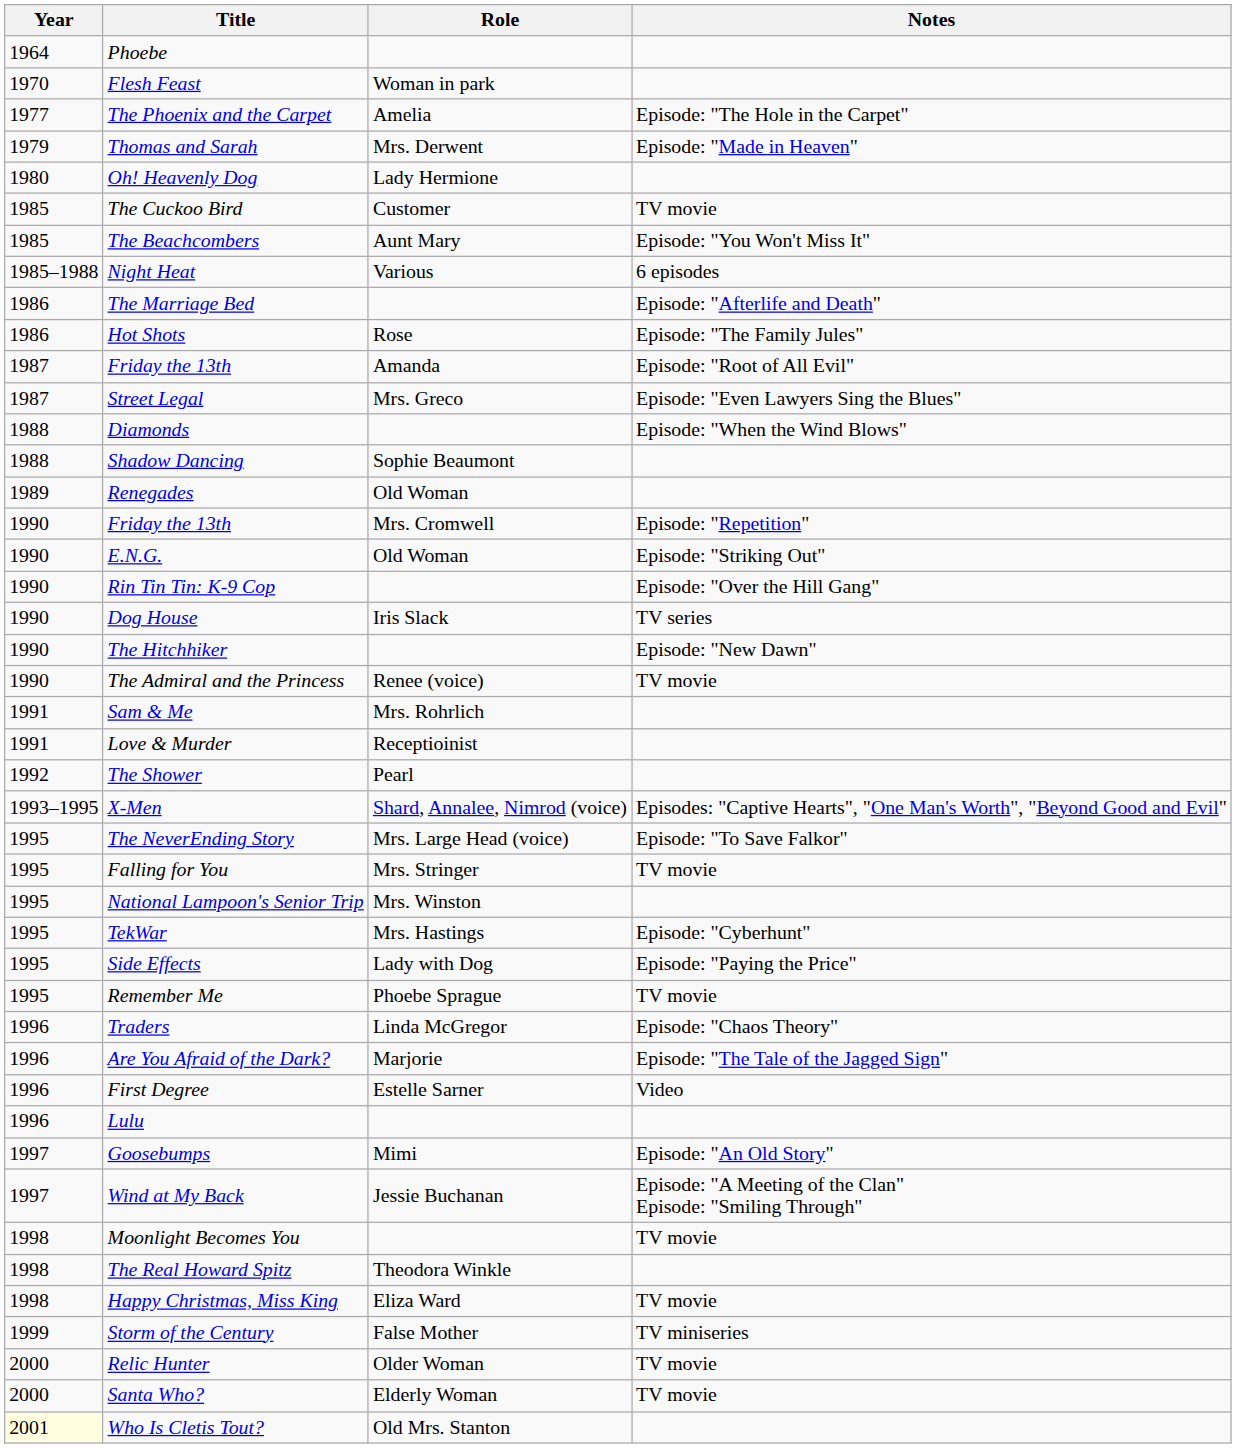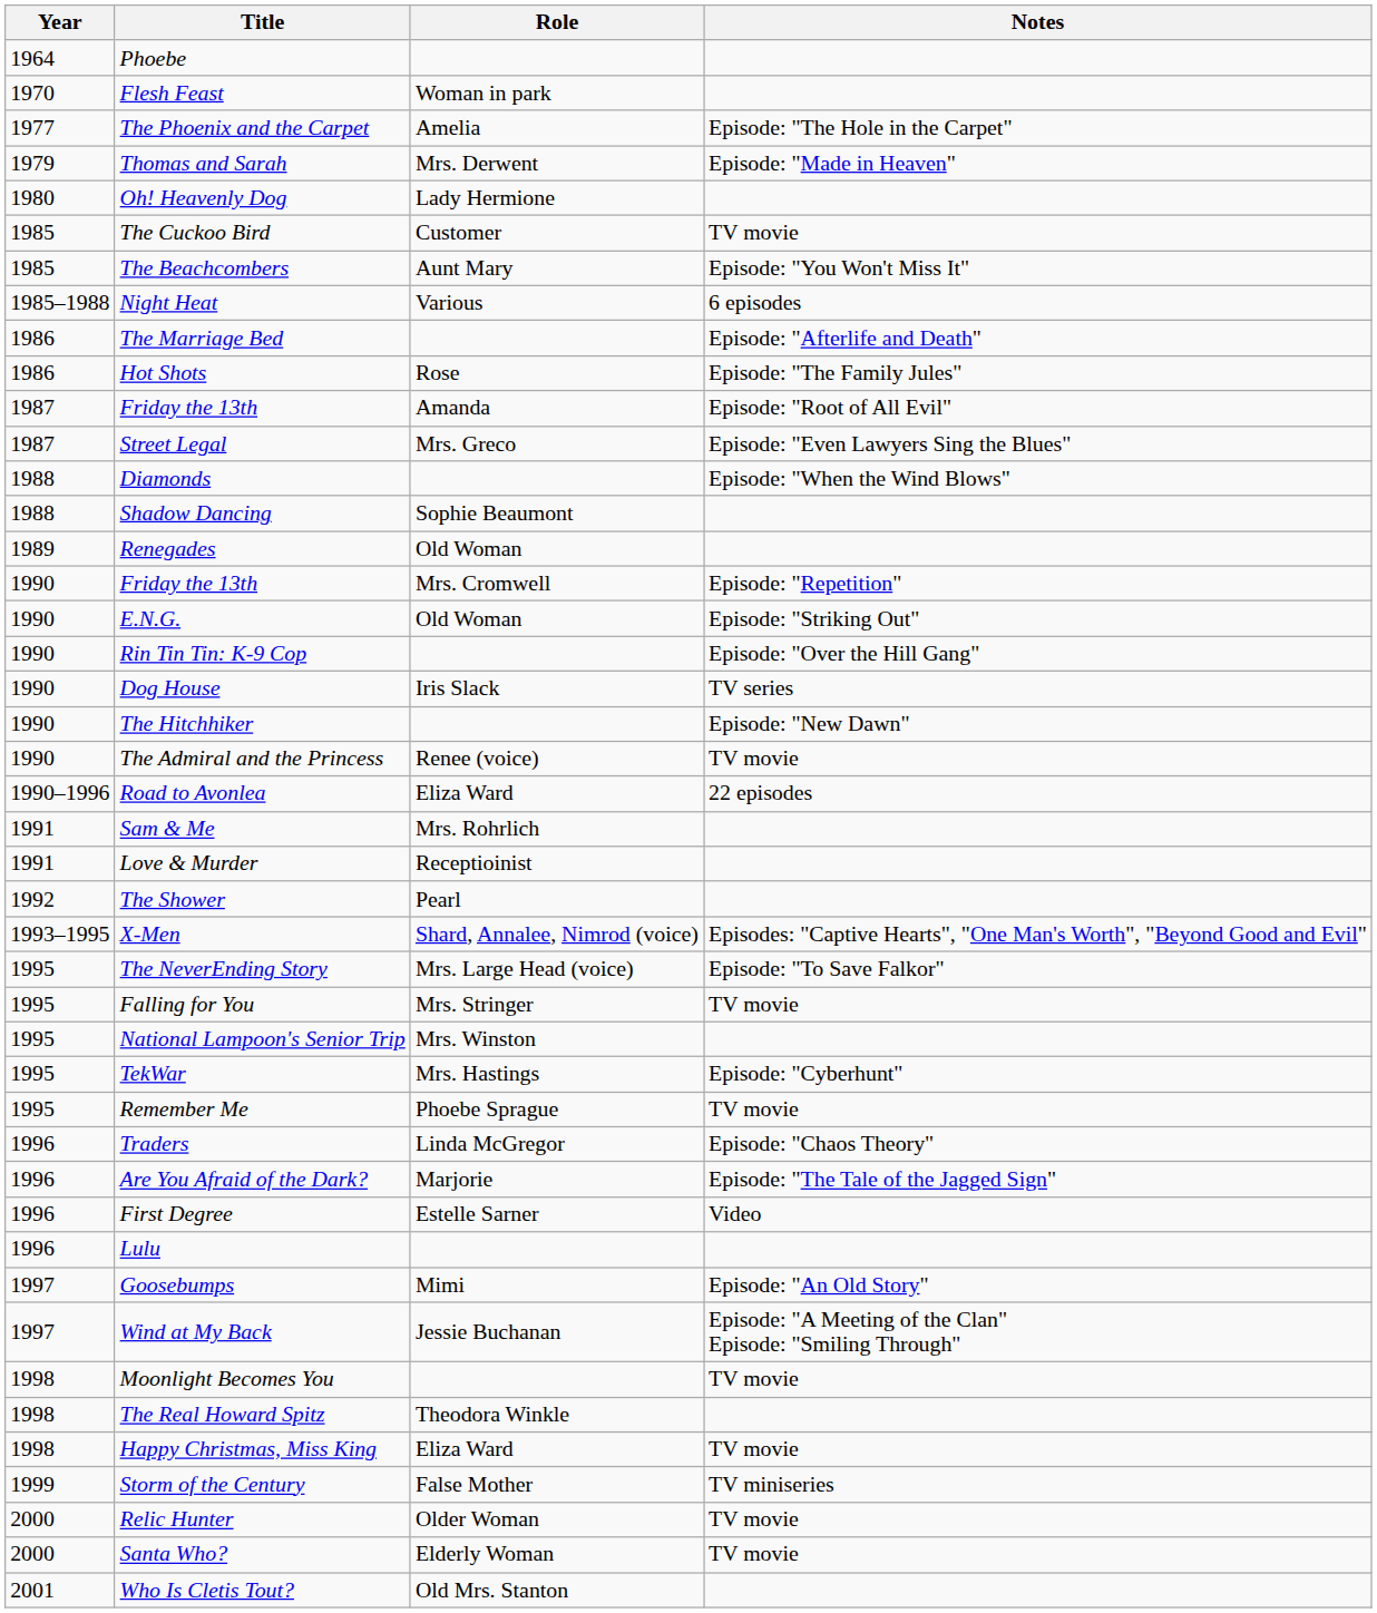 <table class="wikitable sortable">
 <tr>
 <th>Year</th>
 <th>Title</th>
 <th>Role</th>
 <th class="unsortable">Notes</th>
 </tr>
 <tr>
 <td>1964</td>
 <td><em>Phoebe</em></td>
 <td></td>
 <td></td>
 </tr>
 <tr>
 <td>1970</td>
 <td><em><a href='#'>Flesh Feast</a></em></td>
 <td>Woman in park</td>
 <td></td>
 </tr>
 <tr>
 <td>1977</td>
 <td data-sort-value="Phoenix and the Carpet, The"><em><a href='#'>The Phoenix and the Carpet</a></em></td>
 <td>Amelia</td>
 <td>Episode: "The Hole in the Carpet"</td>
 </tr>
 <tr>
 <td>1979</td>
 <td><em><a href='#'>Thomas and Sarah</a></em></td>
 <td>Mrs. Derwent</td>
 <td>Episode: "<a href='#'>Made in Heaven</a>"</td>
 </tr>
 <tr>
 <td>1980</td>
 <td><em><a href='#'>Oh! Heavenly Dog</a></em></td>
 <td>Lady Hermione</td>
 <td></td>
 </tr>
 <tr>
 <td>1985</td>
 <td data-sort-value="Cuckoo Bird, The"><em>The Cuckoo Bird</em></td>
 <td>Customer</td>
 <td>TV movie</td>
 </tr>
 <tr>
 <td>1985</td>
 <td data-sort-value="Beachcombers, The"><em><a href='#'>The Beachcombers</a></em></td>
 <td>Aunt Mary</td>
 <td>Episode: "You Won't Miss It"</td>
 </tr>
 <tr>
 <td>1985–1988</td>
 <td><em><a href='#'>Night Heat</a></em></td>
 <td>Various</td>
 <td>6 episodes</td>
 </tr>
 <tr>
 <td>1986</td>
 <td data-sort-value="Marriage Bed, The"><em><a href='#'>The Marriage Bed</a></em></td>
 <td></td>
 <td>Episode: "<a href='#'>Afterlife and Death</a>"</td>
 </tr>
 <tr>
 <td>1986</td>
 <td><em><a href='#'>Hot Shots</a></em></td>
 <td>Rose</td>
 <td>Episode: "The Family Jules"</td>
 </tr>
 <tr>
 <td>1987</td>
 <td><em><a href='#'>Friday the 13th</a></em></td>
 <td>Amanda</td>
 <td>Episode: "Root of All Evil"</td>
 </tr>
 <tr>
 <td>1987</td>
 <td><em><a href='#'>Street Legal</a></em></td>
 <td>Mrs. Greco</td>
 <td>Episode: "Even Lawyers Sing the Blues"</td>
 </tr>
 <tr>
 <td>1988</td>
 <td><em><a href='#'>Diamonds</a></em></td>
 <td></td>
 <td>Episode: "When the Wind Blows"</td>
 </tr>
 <tr>
 <td>1988</td>
 <td><em><a href='#'>Shadow Dancing</a></em></td>
 <td>Sophie Beaumont</td>
 <td></td>
 </tr>
 <tr>
 <td>1989</td>
 <td><em><a href='#'>Renegades</a></em></td>
 <td>Old Woman</td>
 <td></td>
 </tr>
 <tr>
 <td>1990</td>
 <td><em><a href='#'>Friday the 13th</a></em></td>
 <td>Mrs. Cromwell</td>
 <td>Episode: "<a href='#'>Repetition</a>"</td>
 </tr>
 <tr>
 <td>1990</td>
 <td><em><a href='#'>E.N.G.</a></em></td>
 <td>Old Woman</td>
 <td>Episode: "Striking Out"</td>
 </tr>
 <tr>
 <td>1990</td>
 <td><em><a href='#'>Rin Tin Tin: K-9 Cop</a></em></td>
 <td></td>
 <td>Episode: "Over the Hill Gang"</td>
 </tr>
 <tr>
 <td>1990</td>
 <td><em><a href='#'>Dog House</a></em></td>
 <td>Iris Slack</td>
 <td>TV series</td>
 </tr>
 <tr>
 <td>1990</td>
 <td data-sort-value="Hitchhiker, The"><em><a href='#'>The Hitchhiker</a></em></td>
 <td></td>
 <td>Episode: "New Dawn"</td>
 </tr>
 <tr>
 <td>1990</td>
 <td data-sort-value="Admiral and the Princess, The"><em>The Admiral and the Princess</em></td>
 <td>Renee (voice)</td>
 <td>TV movie</td>
 </tr>
 <tr>
+<td>1990–1996</td>
+<td><em><a href='#'>Road to Avonlea</a></em></td>
+<td>Eliza Ward</td>
+<td>22 episodes</td>
+</tr>
+<tr>
 <td>1991</td>
 <td><em><a href='#'>Sam & Me</a></em></td>
 <td>Mrs. Rohrlich</td>
 <td></td>
 </tr>
 <tr>
 <td>1991</td>
 <td><em>Love & Murder</em></td>
 <td>Receptioinist</td>
 <td></td>
 </tr>
 <tr>
 <td>1992</td>
 <td data-sort-value="Shower, The"><em><a href='#'>The Shower</a></em></td>
 <td>Pearl</td>
 <td></td>
 </tr>
 <tr>
 <td>1993–1995</td>
 <td><em><a href='#'>X-Men</a></em></td>
 <td><a href='#'>Shard</a>, <a href='#'>Annalee</a>, <a href='#'>Nimrod</a> (voice)</td>
 <td>Episodes: "Captive Hearts", "<a href='#'>One Man's Worth</a>", "<a href='#'>Beyond Good and Evil</a>"</td>
 </tr>
 <tr>
 <td>1995</td>
 <td data-sort-value="NeverEnding Story, The"><em><a href='#'>The NeverEnding Story</a></em></td>
 <td>Mrs. Large Head (voice)</td>
 <td>Episode: "To Save Falkor"</td>
 </tr>
 <tr>
 <td>1995</td>
 <td><em>Falling for You</em></td>
 <td>Mrs. Stringer</td>
 <td>TV movie</td>
 </tr>
 <tr>
 <td>1995</td>
 <td><em><a href='#'>National Lampoon's Senior Trip</a></em></td>
 <td>Mrs. Winston</td>
 <td></td>
 </tr>
 <tr>
 <td>1995</td>
 <td><em><a href='#'>TekWar</a></em></td>
 <td>Mrs. Hastings</td>
 <td>Episode: "Cyberhunt"</td>
-</tr>
-<tr>
-<td>1995</td>
-<td><em><a href='#'>Side Effects</a></em></td>
-<td>Lady with Dog</td>
-<td>Episode: "Paying the Price"</td>
 </tr>
 <tr>
 <td>1995</td>
 <td><em>Remember Me</em></td>
 <td>Phoebe Sprague</td>
 <td>TV movie</td>
 </tr>
 <tr>
 <td>1996</td>
 <td><em><a href='#'>Traders</a></em></td>
 <td>Linda McGregor</td>
 <td>Episode: "Chaos Theory"</td>
 </tr>
 <tr>
 <td>1996</td>
 <td><em><a href='#'>Are You Afraid of the Dark?</a></em></td>
 <td>Marjorie</td>
 <td>Episode: "<a href='#'>The Tale of the Jagged Sign</a>"</td>
 </tr>
 <tr>
 <td>1996</td>
 <td><em>First Degree</em></td>
 <td>Estelle Sarner</td>
 <td>Video</td>
 </tr>
 <tr>
 <td>1996</td>
 <td><em><a href='#'>Lulu</a></em></td>
 <td></td>
 <td></td>
 </tr>
 <tr>
 <td>1997</td>
 <td><em><a href='#'>Goosebumps</a></em></td>
 <td>Mimi</td>
 <td>Episode: "<a href='#'>An Old Story</a>"</td>
 </tr>
 <tr>
 <td>1997</td>
 <td><em><a href='#'>Wind at My Back</a></em></td>
 <td>Jessie Buchanan</td>
 <td>Episode: "A Meeting of the Clan"<br>Episode: "Smiling Through"</td>
 </tr>
 <tr>
 <td>1998</td>
 <td><em>Moonlight Becomes You</em></td>
 <td></td>
 <td>TV movie</td>
 </tr>
 <tr>
 <td>1998</td>
 <td data-sort-value="Real Howard Spitz, The"><em><a href='#'>The Real Howard Spitz</a></em></td>
 <td>Theodora Winkle</td>
 <td></td>
 </tr>
 <tr>
 <td>1998</td>
 <td><em><a href='#'>Happy Christmas, Miss King</a></em></td>
 <td>Eliza Ward</td>
 <td>TV movie</td>
 </tr>
 <tr>
 <td>1999</td>
 <td><em><a href='#'>Storm of the Century</a></em></td>
 <td>False Mother</td>
 <td>TV miniseries</td>
 </tr>
 <tr>
 <td>2000</td>
 <td><em><a href='#'>Relic Hunter</a></em></td>
 <td>Older Woman</td>
 <td>TV movie</td>
 </tr>
 <tr>
 <td>2000</td>
 <td><em><a href='#'>Santa Who?</a></em></td>
 <td>Elderly Woman</td>
 <td>TV movie</td>
 </tr>
 <tr>
-<td style="background: lightyellow;">2001</td>
+<td>2001</td>
 <td><em><a href='#'>Who Is Cletis Tout?</a></em></td>
 <td>Old Mrs. Stanton</td>
 <td></td>
 </tr>
 </table>
